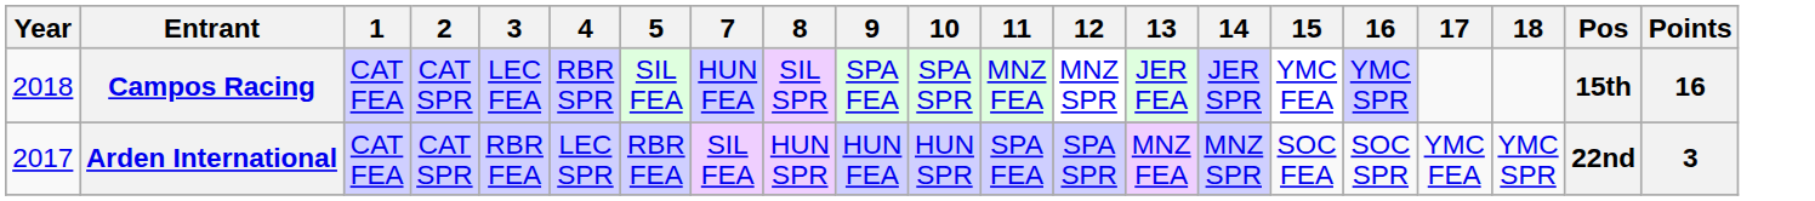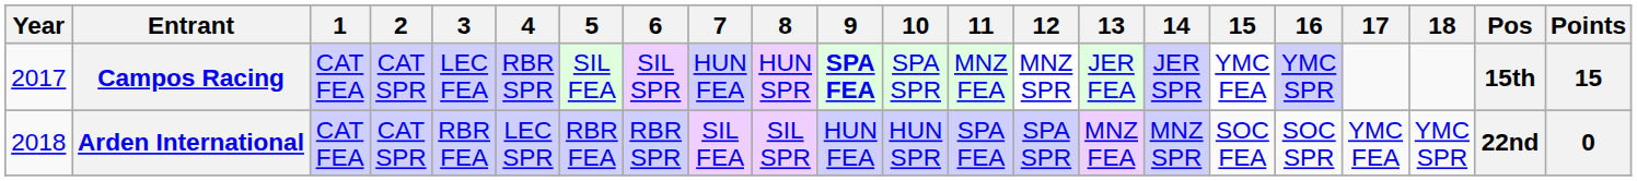 <table class="wikitable" style="text-align:center; font-size:85%">
 <tr>
 <th>Year</th>
 <th>Entrant</th>
 <th>1</th>
 <th>2</th>
 <th>3</th>
 <th>4</th>
 <th>5</th>
+<th>6</th>
 <th>7</th>
 <th>8</th>
 <th>9</th>
 <th>10</th>
 <th>11</th>
 <th>12</th>
 <th>13</th>
 <th>14</th>
 <th>15</th>
 <th>16</th>
 <th>17</th>
 <th>18</th>
 <th>Pos</th>
 <th>Points</th>
 </tr>
 <tr>
-<td><a href='#'>2018</a></td>
+<td><a href='#'>2017</a></td>
 <th nowrap><a href='#'>Campos Racing</a></th>
 <td style="background:#CFCFFF;"><a href='#'>CAT<br>FEA</a><br></td>
 <td style="background:#CFCFFF;"><a href='#'>CAT<br>SPR</a><br></td>
 <td style="background:#CFCFFF;"><a href='#'>LEC<br>FEA</a><br></td>
 <td style="background:#CFCFFF;"><a href='#'>RBR<br>SPR</a><br></td>
 <td style="background:#DFFFDF;"><a href='#'>SIL<br>FEA</a><br></td>
+<td style="background:#EFCFFF;"><a href='#'>SIL<br>SPR</a><br></td>
 <td style="background:#CFCFFF;"><a href='#'>HUN<br>FEA</a><br></td>
-<td style="background:#EFCFFF;"><a href='#'>SIL<br>SPR</a><br></td>
-<td style="background:#DFFFDF;"><a href='#'>SPA<br>FEA</a><br></td>
+<td style="background:#EFCFFF;"><a href='#'>HUN<br>SPR</a><br></td>
+<td style="background:#DFFFDF;"><strong><a href='#'>SPA<br>FEA</a><br></strong></td>
 <td style="background:#DFFFDF;"><a href='#'>SPA<br>SPR</a><br></td>
 <td style="background:#DFFFDF;"><a href='#'>MNZ<br>FEA</a><br></td>
 <td style="background:#FFFFFF;"><a href='#'>MNZ<br>SPR</a><br></td>
 <td style="background:#DFFFDF;"><a href='#'>JER<br>FEA</a><br></td>
 <td style="background:#CFCFFF;"><a href='#'>JER<br>SPR</a><br></td>
 <td style="background:#FFFFFF;"><a href='#'>YMC<br>FEA</a><br></td>
 <td style="background:#CFCFFF;"><a href='#'>YMC<br>SPR</a><br></td>
 <td></td>
 <td></td>
 <th>15th</th>
-<th>16</th>
+<th>15</th>
 </tr>
 <tr>
-<td><a href='#'>2017</a></td>
+<td><a href='#'>2018</a></td>
 <th nowrap><a href='#'>Arden International</a></th>
 <td style="background:#CFCFFF;"><a href='#'>CAT<br>FEA</a><br></td>
 <td style="background:#CFCFFF;"><a href='#'>CAT<br>SPR</a><br></td>
 <td style="background:#CFCFFF;"><a href='#'>RBR<br>FEA</a><br></td>
 <td style="background:#CFCFFF;"><a href='#'>LEC<br>SPR</a><br></td>
 <td style="background:#CFCFFF;"><a href='#'>RBR<br>FEA</a><br></td>
+<td style="background:#CFCFFF;"><a href='#'>RBR<br>SPR</a><br></td>
 <td style="background:#EFCFFF;"><a href='#'>SIL<br>FEA</a><br></td>
-<td style="background:#EFCFFF;"><a href='#'>HUN<br>SPR</a><br></td>
+<td style="background:#EFCFFF;"><a href='#'>SIL<br>SPR</a><br></td>
 <td style="background:#CFCFFF;"><a href='#'>HUN<br>FEA</a><br></td>
 <td style="background:#CFCFFF;"><a href='#'>HUN<br>SPR</a><br></td>
 <td style="background:#CFCFFF;"><a href='#'>SPA<br>FEA</a><br></td>
 <td style="background:#CFCFFF;"><a href='#'>SPA<br>SPR</a><br></td>
 <td style="background:#EFCFFF;"><a href='#'>MNZ<br>FEA</a><br></td>
 <td style="background:#CFCFFF;"><a href='#'>MNZ<br>SPR</a><br></td>
 <td><a href='#'>SOC<br>FEA</a></td>
 <td><a href='#'>SOC<br>SPR</a></td>
 <td><a href='#'>YMC<br>FEA</a></td>
 <td><a href='#'>YMC<br>SPR</a></td>
 <th>22nd</th>
-<th>3</th>
+<th>0</th>
 </tr>
 </table>
